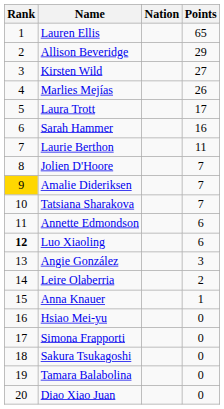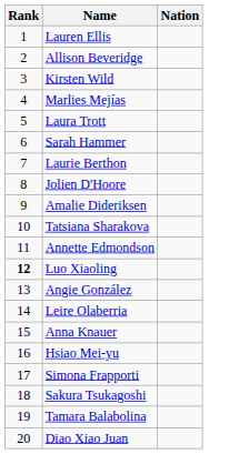 <table class="wikitable sortable" style="text-align:center">
 <tr>
 <th>Rank</th>
 <th>Name</th>
 <th>Nation</th>
-<th>Points</th>
 </tr>
 <tr>
 <td>1</td>
 <td align=left><a href='#'>Lauren Ellis</a></td>
 <td align=left></td>
-<td>65</td>
 </tr>
 <tr>
 <td>2</td>
 <td align=left><a href='#'>Allison Beveridge</a></td>
 <td align=left></td>
-<td>29</td>
 </tr>
 <tr>
 <td>3</td>
 <td align=left><a href='#'>Kirsten Wild</a></td>
 <td align=left></td>
-<td>27</td>
 </tr>
 <tr>
 <td>4</td>
 <td align=left><a href='#'>Marlies Mejías</a></td>
 <td align=left></td>
-<td>26</td>
 </tr>
 <tr>
 <td>5</td>
 <td align=left><a href='#'>Laura Trott</a></td>
 <td align=left></td>
-<td>17</td>
 </tr>
 <tr>
 <td>6</td>
 <td align=left><a href='#'>Sarah Hammer</a></td>
 <td align=left></td>
-<td>16</td>
 </tr>
 <tr>
 <td>7</td>
 <td align=left><a href='#'>Laurie Berthon</a></td>
 <td align=left></td>
-<td>11</td>
 </tr>
 <tr>
 <td>8</td>
 <td align=left><a href='#'>Jolien D'Hoore</a></td>
 <td align=left></td>
-<td>7</td>
 </tr>
 <tr>
-<td style="background: gold;">9</td>
+<td>9</td>
 <td align=left><a href='#'>Amalie Dideriksen</a></td>
 <td align=left></td>
-<td>7</td>
 </tr>
 <tr>
 <td>10</td>
 <td align=left><a href='#'>Tatsiana Sharakova</a></td>
 <td align=left></td>
-<td>7</td>
 </tr>
 <tr>
 <td>11</td>
 <td align=left><a href='#'>Annette Edmondson</a></td>
 <td align=left></td>
-<td>6</td>
 </tr>
 <tr>
 <td><strong>12</strong></td>
 <td align=left><a href='#'>Luo Xiaoling</a></td>
 <td align=left></td>
-<td>6</td>
 </tr>
 <tr>
 <td>13</td>
 <td align=left><a href='#'>Angie González</a></td>
 <td align=left></td>
-<td>3</td>
 </tr>
 <tr>
 <td>14</td>
 <td align=left><a href='#'>Leire Olaberria</a></td>
 <td align=left></td>
-<td>2</td>
 </tr>
 <tr>
 <td>15</td>
 <td align=left><a href='#'>Anna Knauer</a></td>
 <td align=left></td>
-<td>1</td>
 </tr>
 <tr>
 <td>16</td>
 <td align=left><a href='#'>Hsiao Mei-yu</a></td>
 <td align=left></td>
-<td>0</td>
 </tr>
 <tr>
 <td>17</td>
 <td align=left><a href='#'>Simona Frapporti</a></td>
 <td align=left></td>
-<td>0</td>
 </tr>
 <tr>
 <td>18</td>
 <td align=left><a href='#'>Sakura Tsukagoshi</a></td>
 <td align=left></td>
-<td>0</td>
 </tr>
 <tr>
 <td>19</td>
 <td align=left><a href='#'>Tamara Balabolina</a></td>
 <td align=left></td>
-<td>0</td>
 </tr>
 <tr>
 <td>20</td>
 <td align=left><a href='#'>Diao Xiao Juan</a></td>
 <td align=left></td>
-<td>0</td>
 </tr>
 </table>
